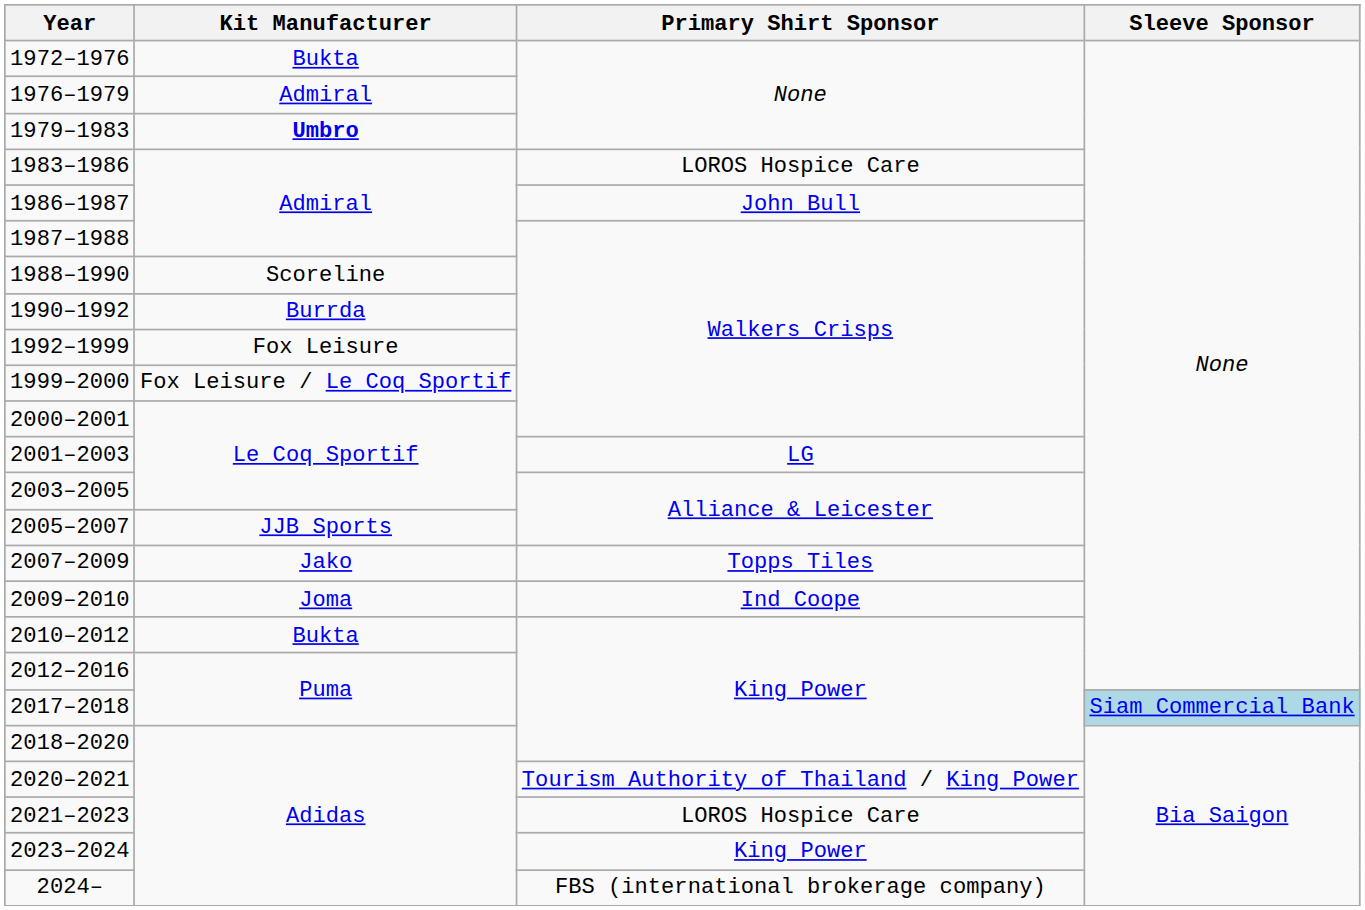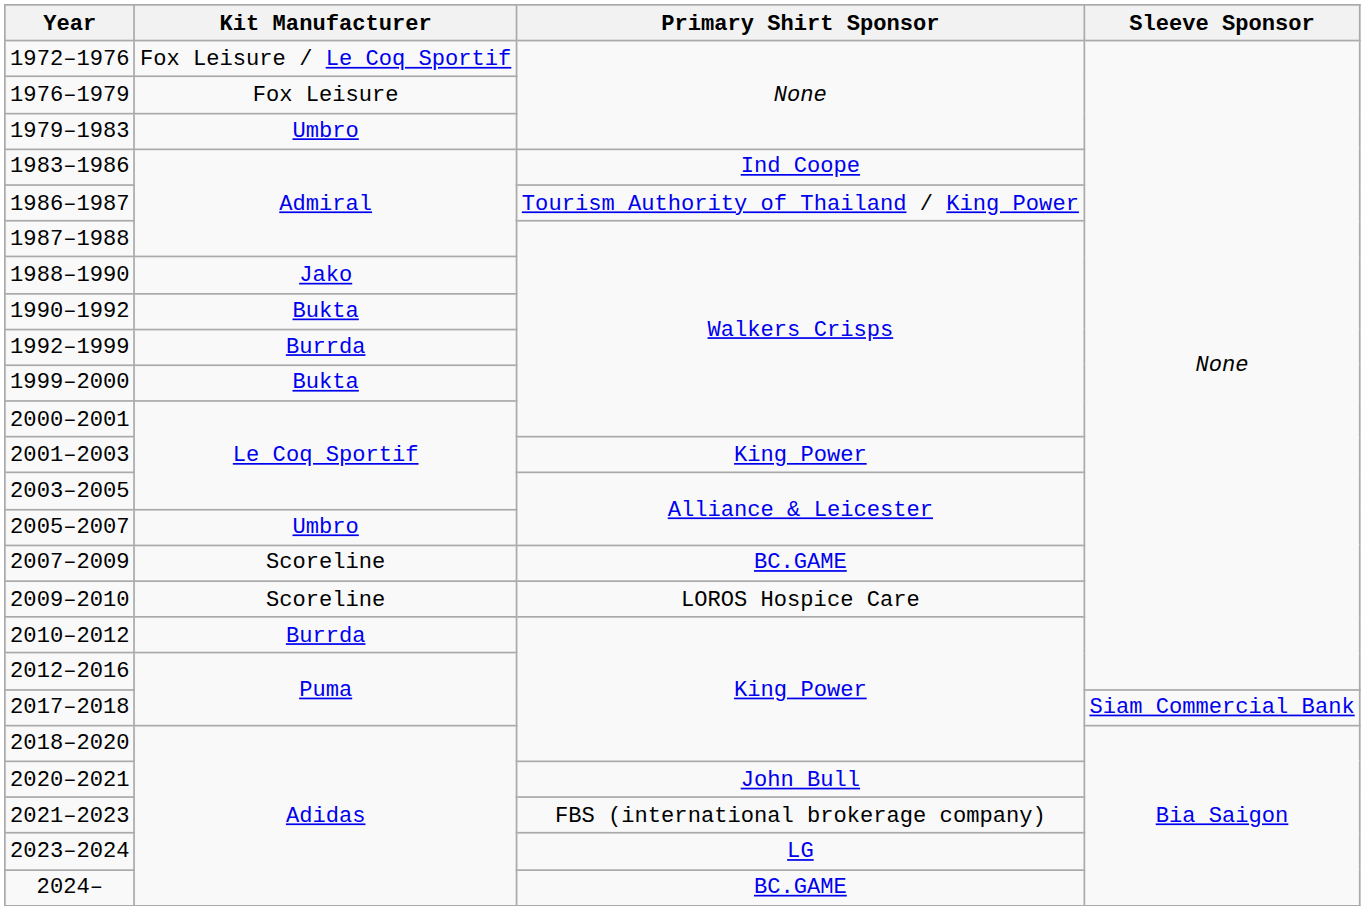 <table class="wikitable" style="text-align:center;">
 <tr>
 <th>Year</th>
 <th>Kit Manufacturer</th>
 <th>Primary Shirt Sponsor</th>
 <th>Sleeve Sponsor</th>
 </tr>
 <tr>
 <td>1972–1976</td>
-<td><a href='#'>Bukta</a></td>
+<td>Fox Leisure / <a href='#'>Le Coq Sportif</a></td>
 <td rowspan=3><em>None</em></td>
 <td rowspan=18><em>None</em></td>
 </tr>
 <tr>
 <td>1976–1979</td>
-<td><a href='#'>Admiral</a></td>
+<td>Fox Leisure</td>
 </tr>
 <tr>
 <td>1979–1983</td>
-<td><strong><a href='#'>Umbro</a></strong></td>
+<td><a href='#'>Umbro</a></td>
 </tr>
 <tr>
 <td>1983–1986</td>
 <td rowspan=3><a href='#'>Admiral</a></td>
-<td>LOROS Hospice Care</td>
+<td><a href='#'>Ind Coope</a></td>
 </tr>
 <tr>
 <td>1986–1987</td>
-<td><a href='#'>John Bull</a></td>
+<td><a href='#'>Tourism Authority of Thailand</a> / <a href='#'>King Power</a></td>
 </tr>
 <tr>
 <td>1987–1988</td>
 <td rowspan=6><a href='#'>Walkers Crisps</a></td>
 </tr>
 <tr>
 <td>1988–1990</td>
-<td>Scoreline</td>
+<td><a href='#'>Jako</a></td>
 </tr>
 <tr>
 <td>1990–1992</td>
+<td><a href='#'>Bukta</a></td>
+</tr>
+<tr>
+<td>1992–1999</td>
 <td><a href='#'>Burrda</a></td>
 </tr>
 <tr>
-<td>1992–1999</td>
-<td>Fox Leisure</td>
-</tr>
-<tr>
 <td>1999–2000</td>
-<td>Fox Leisure / <a href='#'>Le Coq Sportif</a></td>
+<td><a href='#'>Bukta</a></td>
 </tr>
 <tr>
 <td>2000–2001</td>
 <td rowspan=3><a href='#'>Le Coq Sportif</a></td>
 </tr>
 <tr>
 <td>2001–2003</td>
-<td><a href='#'>LG</a></td>
+<td><a href='#'>King Power</a></td>
 </tr>
 <tr>
 <td>2003–2005</td>
 <td rowspan=2><a href='#'>Alliance & Leicester</a></td>
 </tr>
 <tr>
 <td>2005–2007</td>
-<td><a href='#'>JJB Sports</a></td>
+<td><a href='#'>Umbro</a></td>
 </tr>
 <tr>
 <td>2007–2009</td>
-<td><a href='#'>Jako</a></td>
-<td><a href='#'>Topps Tiles</a></td>
+<td>Scoreline</td>
+<td><a href='#'>BC.GAME</a></td>
 </tr>
 <tr>
 <td>2009–2010</td>
-<td><a href='#'>Joma</a></td>
-<td><a href='#'>Ind Coope</a></td>
+<td>Scoreline</td>
+<td>LOROS Hospice Care</td>
 </tr>
 <tr>
 <td>2010–2012</td>
-<td><a href='#'>Bukta</a></td>
+<td><a href='#'>Burrda</a></td>
 <td rowspan=4><a href='#'>King Power</a></td>
 </tr>
 <tr>
 <td>2012–2016</td>
 <td rowspan=2><a href='#'>Puma</a></td>
 </tr>
 <tr>
 <td>2017–2018</td>
-<td style="background: lightblue;"><a href='#'>Siam Commercial Bank</a></td>
+<td><a href='#'>Siam Commercial Bank</a></td>
 </tr>
 <tr>
 <td>2018–2020</td>
 <td rowspan=5><a href='#'>Adidas</a></td>
 <td rowspan=5><a href='#'>Bia Saigon</a></td>
 </tr>
 <tr>
 <td>2020–2021</td>
-<td><a href='#'>Tourism Authority of Thailand</a> / <a href='#'>King Power</a></td>
+<td><a href='#'>John Bull</a></td>
 </tr>
 <tr>
 <td>2021–2023</td>
-<td>LOROS Hospice Care</td>
+<td>FBS (international brokerage company)</td>
 </tr>
 <tr>
 <td>2023–2024</td>
-<td><a href='#'>King Power</a></td>
+<td><a href='#'>LG</a></td>
 </tr>
 <tr>
 <td>2024–</td>
-<td>FBS (international brokerage company)</td>
+<td><a href='#'>BC.GAME</a></td>
 </tr>
 </table>
